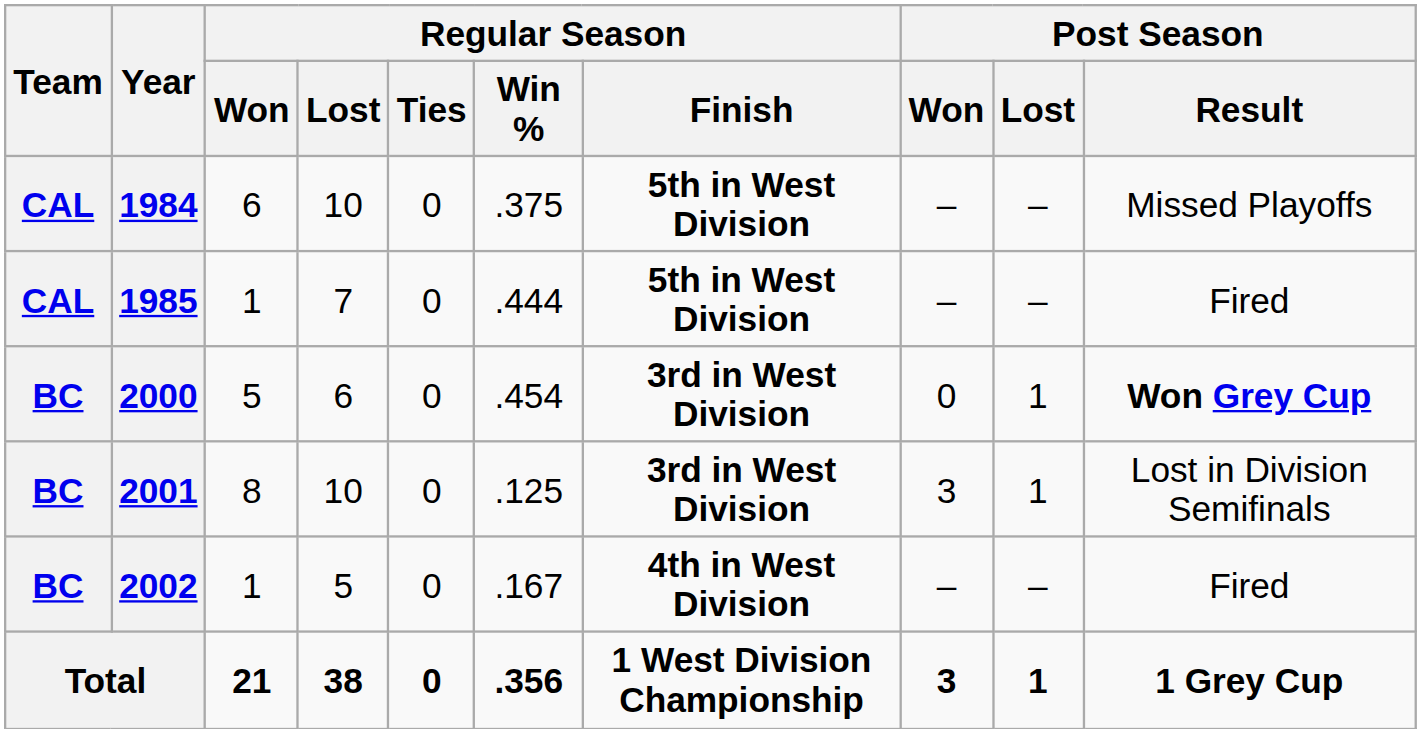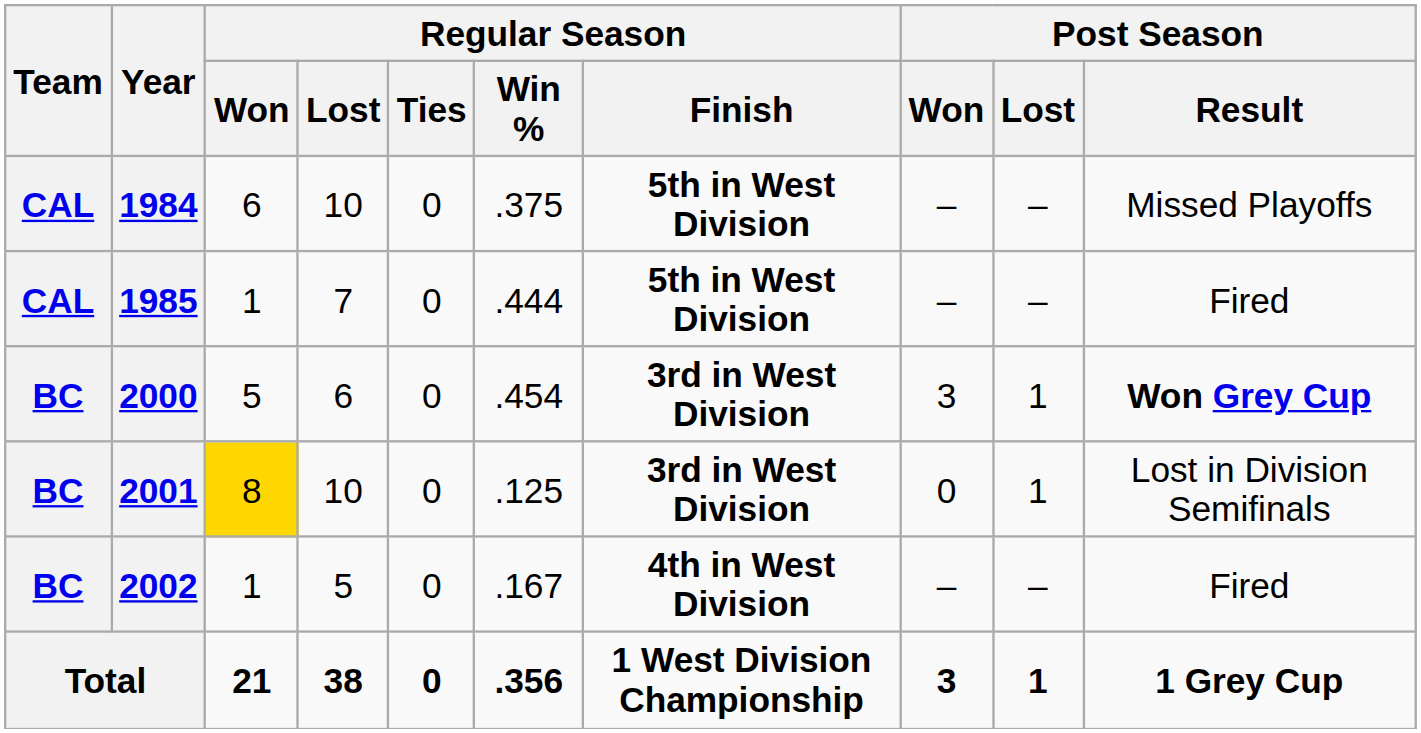 <table class="wikitable" style="font-size: 95%; text-align:center;">
 <tr>
 <th rowspan="2">Team</th>
 <th rowspan="2">Year</th>
 <th colspan="5">Regular Season</th>
 <th colspan="4">Post Season</th>
 </tr>
 <tr>
 <th>Won</th>
 <th>Lost</th>
 <th>Ties</th>
 <th>Win %</th>
 <th>Finish</th>
 <th>Won</th>
 <th>Lost</th>
 <th>Result</th>
 </tr>
 <tr>
 <th><a href='#'>CAL</a></th>
 <th><a href='#'>1984</a></th>
 <td>6</td>
 <td>10</td>
 <td>0</td>
 <td>.375</td>
 <td><strong>5th in West Division</strong></td>
 <td>–</td>
 <td>–</td>
 <td>Missed Playoffs</td>
 </tr>
 <tr>
 <th><a href='#'>CAL</a></th>
 <th><a href='#'>1985</a></th>
 <td>1</td>
 <td>7</td>
 <td>0</td>
 <td>.444</td>
 <td><strong>5th in West Division</strong></td>
 <td>–</td>
 <td>–</td>
 <td>Fired</td>
 </tr>
 <tr>
 <th><a href='#'>BC</a></th>
 <th><a href='#'>2000</a></th>
 <td>5</td>
 <td>6</td>
 <td>0</td>
 <td>.454</td>
 <td><strong>3rd in West Division</strong></td>
-<td>0</td>
+<td>3</td>
 <td>1</td>
 <td><strong>Won <a href='#'>Grey Cup</a></strong></td>
 </tr>
 <tr>
 <th><a href='#'>BC</a></th>
 <th><a href='#'>2001</a></th>
-<td>8</td>
+<td style="background: gold;">8</td>
 <td>10</td>
 <td>0</td>
 <td>.125</td>
 <td><strong>3rd in West Division</strong></td>
-<td>3</td>
+<td>0</td>
 <td>1</td>
 <td>Lost in Division Semifinals</td>
 </tr>
 <tr>
 <th><a href='#'>BC</a></th>
 <th><a href='#'>2002</a></th>
 <td>1</td>
 <td>5</td>
 <td>0</td>
 <td>.167</td>
 <td><strong>4th in West Division</strong></td>
 <td>–</td>
 <td>–</td>
 <td>Fired</td>
 </tr>
 <tr>
 <th colspan="2"><strong>Total</strong></th>
 <td><strong>21</strong></td>
 <td><strong>38</strong></td>
 <td><strong>0</strong></td>
 <td><strong>.356</strong></td>
 <td><strong>1 West Division<br>Championship</strong></td>
 <td><strong>3</strong></td>
 <td><strong>1</strong></td>
 <td><strong>1 Grey Cup</strong></td>
 </tr>
 </table>
